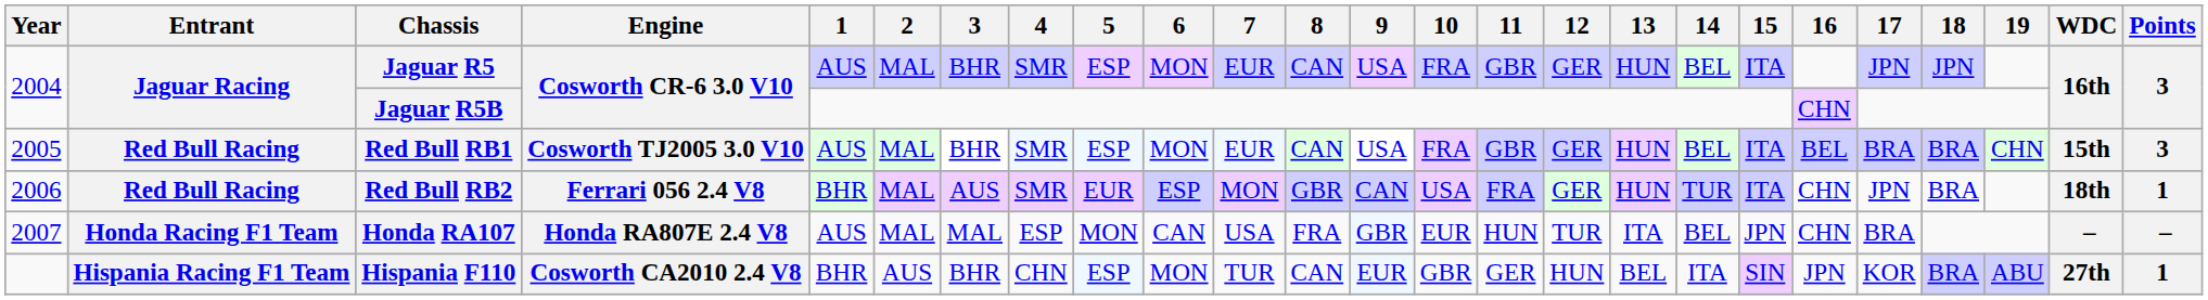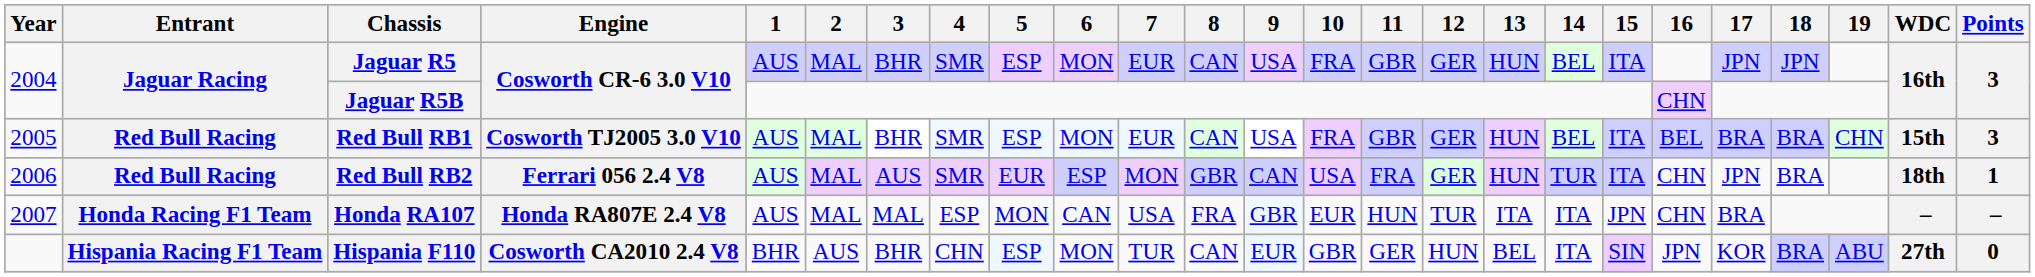 <table class="wikitable" style="text-align:center; font-size:85%">
 <tr>
 <th>Year</th>
 <th>Entrant</th>
 <th>Chassis</th>
 <th>Engine</th>
 <th>1</th>
 <th>2</th>
 <th>3</th>
 <th>4</th>
 <th>5</th>
 <th>6</th>
 <th>7</th>
 <th>8</th>
 <th>9</th>
 <th>10</th>
 <th>11</th>
 <th>12</th>
 <th>13</th>
 <th>14</th>
 <th>15</th>
 <th>16</th>
 <th>17</th>
 <th>18</th>
 <th>19</th>
 <th>WDC</th>
 <th><a href='#'>Points</a></th>
 </tr>
 <tr>
 <td rowspan=2><a href='#'>2004</a></td>
 <th rowspan=2 nowrap><a href='#'>Jaguar Racing</a></th>
 <th nowrap><a href='#'>Jaguar</a> <a href='#'>R5</a></th>
 <th rowspan=2 nowrap><a href='#'>Cosworth</a> CR-6 3.0 <a href='#'>V10</a></th>
 <td style="background:#CFCFFF;"><a href='#'>AUS</a><br></td>
 <td style="background:#CFCFFF;"><a href='#'>MAL</a><br></td>
 <td style="background:#CFCFFF;"><a href='#'>BHR</a><br></td>
 <td style="background:#CFCFFF;"><a href='#'>SMR</a><br></td>
 <td style="background:#EFCFFF;"><a href='#'>ESP</a><br></td>
 <td style="background:#EFCFFF;"><a href='#'>MON</a><br></td>
 <td style="background:#CFCFFF;"><a href='#'>EUR</a><br></td>
 <td style="background:#CFCFFF;"><a href='#'>CAN</a><br></td>
 <td style="background:#EFCFFF;"><a href='#'>USA</a><br></td>
 <td style="background:#CFCFFF;"><a href='#'>FRA</a><br></td>
 <td style="background:#CFCFFF;"><a href='#'>GBR</a><br></td>
 <td style="background:#CFCFFF;"><a href='#'>GER</a><br></td>
 <td style="background:#CFCFFF;"><a href='#'>HUN</a><br></td>
 <td style="background:#DFFFDF;"><a href='#'>BEL</a><br></td>
 <td style="background:#CFCFFF;"><a href='#'>ITA</a><br></td>
 <td></td>
 <td style="background:#CFCFFF;"><a href='#'>JPN</a><br></td>
 <td style="background:#CFCFFF;"><a href='#'>JPN</a><br></td>
 <td></td>
 <th rowspan=2>16th</th>
 <th rowspan=2>3</th>
 </tr>
 <tr>
 <th nowrap><a href='#'>Jaguar</a> <a href='#'>R5B</a></th>
 <td colspan=15></td>
 <td style="background:#EFCFFF;"><a href='#'>CHN</a><br></td>
 <td colspan=3></td>
 </tr>
 <tr>
 <td><a href='#'>2005</a></td>
 <th nowrap><a href='#'>Red Bull Racing</a></th>
 <th nowrap><a href='#'>Red Bull</a> <a href='#'>RB1</a></th>
 <th nowrap><a href='#'>Cosworth</a> TJ2005 3.0 <a href='#'>V10</a></th>
 <td style="background:#DFFFDF;"><a href='#'>AUS</a><br></td>
 <td style="background:#DFFFDF;"><a href='#'>MAL</a><br></td>
 <td style="background:#FFFFFF;"><a href='#'>BHR</a><br></td>
 <td style="background:#F0F8FF;"><a href='#'>SMR</a><br></td>
 <td style="background:#F0F8FF;"><a href='#'>ESP</a><br></td>
 <td style="background:#F0F8FF;"><a href='#'>MON</a><br></td>
 <td style="background:#F0F8FF;"><a href='#'>EUR</a><br></td>
 <td style="background:#DFFFDF;"><a href='#'>CAN</a><br></td>
 <td style="background:#FFFFFF;"><a href='#'>USA</a><br></td>
 <td style="background:#EFCFFF;"><a href='#'>FRA</a><br></td>
 <td style="background:#CFCFFF;"><a href='#'>GBR</a><br></td>
 <td style="background:#CFCFFF;"><a href='#'>GER</a><br></td>
 <td style="background:#EFCFFF;"><a href='#'>HUN</a><br></td>
 <td style="background:#DFFFDF;"><a href='#'>BEL</a><br></td>
 <td style="background:#CFCFFF;"><a href='#'>ITA</a><br></td>
 <td style="background:#CFCFFF;"><a href='#'>BEL</a><br></td>
 <td style="background:#CFCFFF;"><a href='#'>BRA</a><br></td>
 <td style="background:#CFCFFF;"><a href='#'>BRA</a><br></td>
 <td style="background:#DFFFDF;"><a href='#'>CHN</a><br></td>
 <th>15th</th>
 <th>3</th>
 </tr>
 <tr>
 <td><a href='#'>2006</a></td>
 <th nowrap><a href='#'>Red Bull Racing</a></th>
 <th nowrap><a href='#'>Red Bull</a> <a href='#'>RB2</a></th>
 <th nowrap><a href='#'>Ferrari</a> 056 2.4 <a href='#'>V8</a></th>
-<td style="background:#DFFFDF;"><a href='#'>BHR</a><br></td>
+<td style="background:#DFFFDF;"><a href='#'>AUS</a><br></td>
 <td style="background:#EFCFFF;"><a href='#'>MAL</a><br></td>
 <td style="background:#EFCFFF;"><a href='#'>AUS</a><br></td>
 <td style="background:#EFCFFF;"><a href='#'>SMR</a><br></td>
 <td style="background:#EFCFFF;"><a href='#'>EUR</a><br></td>
 <td style="background:#CFCFFF;"><a href='#'>ESP</a><br></td>
 <td style="background:#EFCFFF;"><a href='#'>MON</a><br></td>
 <td style="background:#CFCFFF;"><a href='#'>GBR</a><br></td>
 <td style="background:#CFCFFF;"><a href='#'>CAN</a><br></td>
 <td style="background:#EFCFFF;"><a href='#'>USA</a><br></td>
 <td style="background:#CFCFFF;"><a href='#'>FRA</a><br></td>
 <td style="background:#DFFFDF;"><a href='#'>GER</a><br></td>
 <td style="background:#EFCFFF;"><a href='#'>HUN</a><br></td>
 <td style="background:#CFCFFF;"><a href='#'>TUR</a><br></td>
 <td style="background:#CFCFFF;"><a href='#'>ITA</a><br></td>
 <td><a href='#'>CHN</a></td>
 <td><a href='#'>JPN</a></td>
 <td><a href='#'>BRA</a></td>
 <td></td>
 <th>18th</th>
 <th>1</th>
 </tr>
 <tr>
 <td><a href='#'>2007</a></td>
 <th nowrap><a href='#'>Honda Racing F1 Team</a></th>
 <th nowrap><a href='#'>Honda</a> <a href='#'>RA107</a></th>
 <th nowrap><a href='#'>Honda</a> RA807E 2.4 <a href='#'>V8</a></th>
 <td><a href='#'>AUS</a></td>
 <td><a href='#'>MAL</a></td>
 <td><a href='#'>MAL</a></td>
 <td><a href='#'>ESP</a></td>
 <td><a href='#'>MON</a></td>
 <td><a href='#'>CAN</a></td>
 <td><a href='#'>USA</a></td>
 <td><a href='#'>FRA</a></td>
 <td style="background:#F0F8FF;"><a href='#'>GBR</a><br></td>
 <td><a href='#'>EUR</a></td>
 <td><a href='#'>HUN</a></td>
 <td><a href='#'>TUR</a></td>
 <td><a href='#'>ITA</a></td>
-<td><a href='#'>BEL</a></td>
+<td><a href='#'>ITA</a></td>
 <td><a href='#'>JPN</a></td>
 <td><a href='#'>CHN</a></td>
 <td><a href='#'>BRA</a></td>
 <td colspan=2></td>
 <th> –</th>
 <th> –</th>
 </tr>
 <tr>
 <td></td>
 <th nowrap><a href='#'>Hispania Racing F1 Team</a></th>
 <th nowrap><a href='#'>Hispania</a> <a href='#'>F110</a></th>
 <th nowrap><a href='#'>Cosworth</a> CA2010 2.4 <a href='#'>V8</a></th>
 <td><a href='#'>BHR</a></td>
 <td><a href='#'>AUS</a></td>
 <td><a href='#'>BHR</a></td>
 <td><a href='#'>CHN</a></td>
 <td style="background:#F0F8FF;"><a href='#'>ESP</a><br></td>
 <td><a href='#'>MON</a></td>
 <td><a href='#'>TUR</a></td>
 <td><a href='#'>CAN</a></td>
 <td style="background:#F0F8FF;"><a href='#'>EUR</a><br></td>
 <td><a href='#'>GBR</a></td>
 <td><a href='#'>GER</a></td>
 <td><a href='#'>HUN</a></td>
 <td><a href='#'>BEL</a></td>
 <td><a href='#'>ITA</a></td>
 <td style="background:#EFCFFF;"><a href='#'>SIN</a><br></td>
 <td><a href='#'>JPN</a></td>
 <td><a href='#'>KOR</a></td>
 <td style="background:#CFCFFF;"><a href='#'>BRA</a><br></td>
 <td style="background:#CFCFFF;"><a href='#'>ABU</a><br></td>
 <th>27th</th>
-<th>1</th>
+<th>0</th>
 </tr>
 </table>
